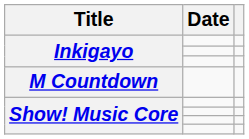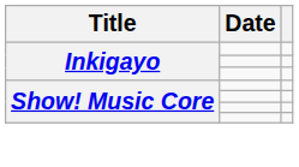 <table class="wikitable plainrowheaders sortable">
 <tr>
 <th scope="col">Title </th>
 <th scope="col">Date</th>
 <th scope="col" class="unsortable"></th>
 </tr>
 <tr>
 <th scope="row" rowspan="3"><em><a href='#'>Inkigayo</a></em></th>
 <td></td>
 <td style="text-align:center"></td>
 </tr>
 <tr>
 <td></td>
 <td style="text-align:center"></td>
 </tr>
 <tr>
-<td></td>
-<td style="text-align:center"></td>
-</tr>
-<tr>
-<th scope="row"><em><a href='#'>M Countdown</a></em></th>
 <td></td>
 <td style="text-align:center"></td>
 </tr>
 <tr>
 <th scope="row" rowspan="4"><em><a href='#'>Show! Music Core</a></em></th>
 <td></td>
 <td style="text-align:center"></td>
 </tr>
 <tr>
 <td></td>
 <td style="text-align:center"></td>
 </tr>
 <tr>
 <td></td>
 <td style="text-align:center"></td>
 </tr>
 <tr>
 <td></td>
 <td style="text-align:center"></td>
 </tr>
 </table>
